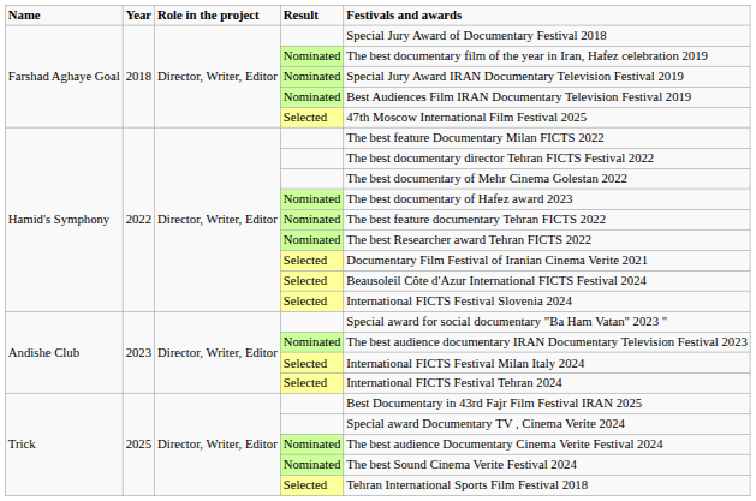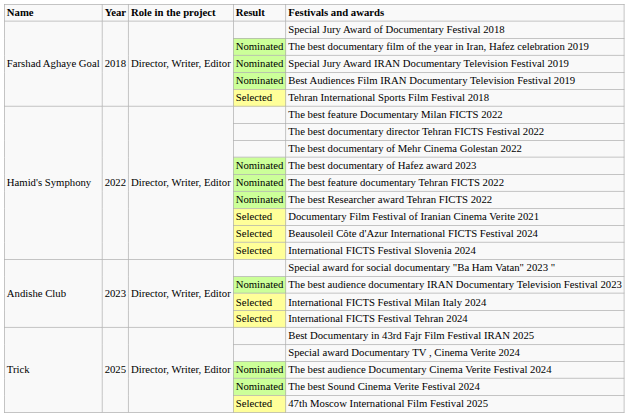 <table class="wikitable">
 <tr>
 <td><strong>Name</strong></td>
 <td><strong>Year</strong></td>
 <td><strong>Role in the project</strong></td>
 <td><strong>Result</strong></td>
 <td><strong>Festivals and awards</strong></td>
 </tr>
 <tr>
 <td rowspan="5">Farshad Aghaye Goal</td>
 <td rowspan="5">2018</td>
 <td rowspan="5">Director, Writer, Editor</td>
 <td></td>
 <td>Special Jury Award of Documentary Festival 2018 </td>
 </tr>
 <tr>
 <td style="background:#ccff99;">Nominated</td>
 <td>The best documentary film of the year in Iran, Hafez celebration 2019 </td>
 </tr>
 <tr>
 <td style="background:#ccff99;">Nominated</td>
 <td>Special Jury Award IRAN Documentary Television Festival 2019  </td>
 </tr>
 <tr>
 <td style="background:#ccff99;">Nominated</td>
 <td>Best Audiences Film IRAN Documentary Television Festival 2019  </td>
 </tr>
 <tr>
 <td style="background:#ffff99;">Selected</td>
-<td>47th Moscow International Film Festival 2025 </td>
+<td>Tehran International Sports Film Festival 2018 </td>
 </tr>
 <tr>
 <td rowspan="9">Hamid's Symphony</td>
 <td rowspan="9">2022</td>
 <td rowspan="9">Director, Writer, Editor</td>
 <td></td>
 <td>The best feature Documentary  Milan FICTS  2022 </td>
 </tr>
 <tr>
 <td></td>
 <td>The best documentary director  Tehran FICTS Festival 2022</td>
 </tr>
 <tr>
 <td></td>
 <td>The best documentary of Mehr Cinema Golestan  2022 </td>
 </tr>
 <tr>
 <td style="background:#ccff99;">Nominated</td>
 <td>The best documentary of Hafez award 2023  </td>
 </tr>
 <tr>
 <td style="background:#ccff99;">Nominated</td>
 <td>The best feature documentary Tehran FICTS 2022 </td>
 </tr>
 <tr>
 <td style="background:#ccff99;">Nominated</td>
 <td>The best Researcher award  Tehran FICTS 2022  </td>
 </tr>
 <tr>
 <td style="background:#ffff99;">Selected</td>
 <td>Documentary Film Festival of Iranian Cinema Verite 2021   </td>
 </tr>
 <tr>
 <td style="background:#ffff99;">Selected</td>
 <td>Beausoleil Côte d'Azur International FICTS Festival 2024  </td>
 </tr>
 <tr>
 <td style="background:#ffff99;">Selected</td>
 <td>International FICTS Festival Slovenia 2024 </td>
 </tr>
 <tr>
 <td rowspan="4">Andishe Club</td>
 <td rowspan="4">2023</td>
 <td rowspan="4">Director, Writer, Editor</td>
 <td></td>
 <td>Special award for social documentary "Ba Ham Vatan" 2023  " </td>
 </tr>
 <tr>
 <td style="background:#ccff99;">Nominated</td>
 <td>The best audience  documentary IRAN Documentary Television Festival 2023 </td>
 </tr>
 <tr>
 <td style="background:#ffff99;">Selected</td>
 <td>International FICTS Festival Milan Italy 2024 </td>
 </tr>
 <tr>
 <td style="background:#ffff99;">Selected</td>
 <td>International FICTS Festival Tehran 2024 </td>
 </tr>
 <tr>
 <td rowspan="5">Trick</td>
 <td rowspan="5">2025</td>
 <td rowspan="5">Director, Writer, Editor</td>
 <td></td>
 <td>Best Documentary in 43rd Fajr Film Festival IRAN 2025 </td>
 </tr>
 <tr>
 <td></td>
 <td>Special award Documentary TV , Cinema Verite 2024 </td>
 </tr>
 <tr>
 <td style="background:#ccff99;">Nominated</td>
 <td>The best audience Documentary Cinema Verite Festival 2024 </td>
 </tr>
 <tr>
 <td style="background:#ccff99;">Nominated</td>
 <td>The best Sound Cinema Verite Festival 2024 </td>
 </tr>
 <tr>
 <td style="background:#ffff99;">Selected</td>
-<td>Tehran International Sports Film Festival 2018 </td>
+<td>47th Moscow International Film Festival 2025 </td>
 </tr>
 </table>
